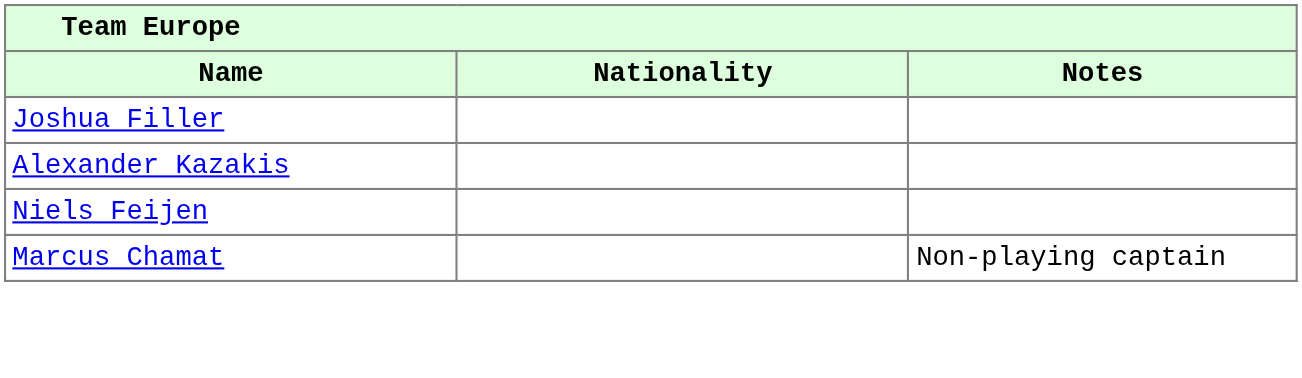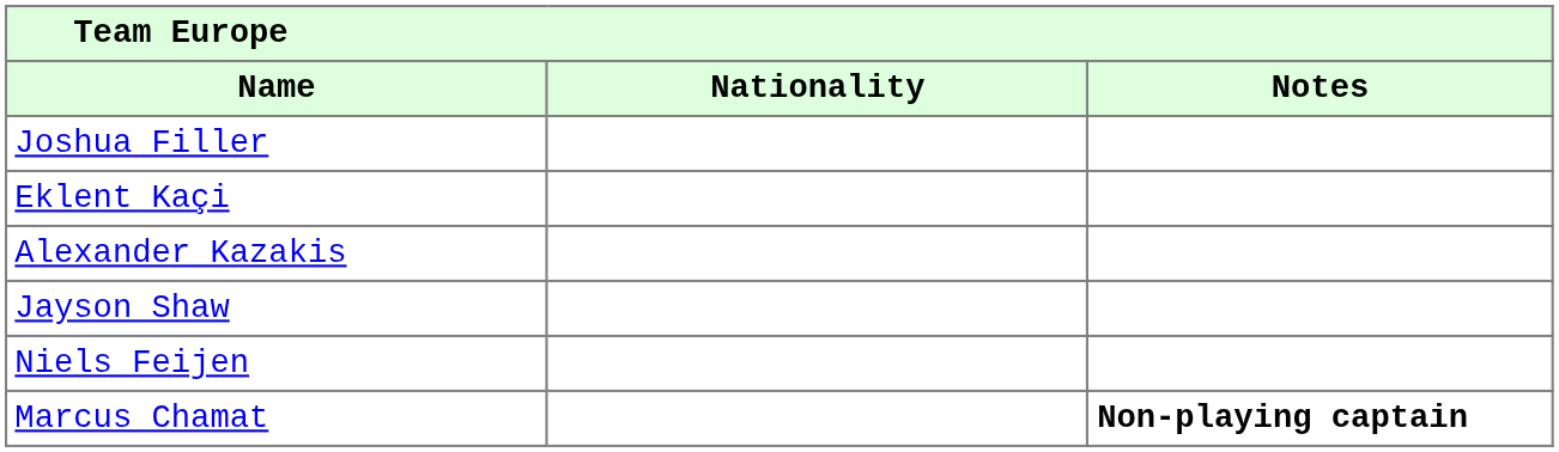 <table border="1" cellpadding="3" width="70%" style="border-collapse: collapse;">
 <tr bgcolor="#ddffdd">
 <td colspan=3>   <strong>Team Europe</strong></td>
 </tr>
 <tr bgcolor="#ddffdd">
 <th width=35%>Name</th>
 <th width=35%>Nationality</th>
 <th width=30%%>Notes</th>
 </tr>
 <tr>
 <td><a href='#'>Joshua Filler</a></td>
 <td></td>
 <td></td>
 </tr>
 <tr>
+<td><a href='#'>Eklent Kaçi</a></td>
+<td></td>
+<td></td>
+</tr>
+<tr>
 <td><a href='#'>Alexander Kazakis</a></td>
+<td></td>
+<td></td>
+</tr>
+<tr>
+<td><a href='#'>Jayson Shaw</a></td>
 <td></td>
 <td></td>
 </tr>
 <tr>
 <td><a href='#'>Niels Feijen</a></td>
 <td></td>
 <td></td>
 </tr>
 <tr>
 <td><a href='#'>Marcus Chamat</a></td>
 <td></td>
-<td>Non-playing captain</td>
+<td><strong>Non-playing captain</strong></td>
 </tr>
 </table>
